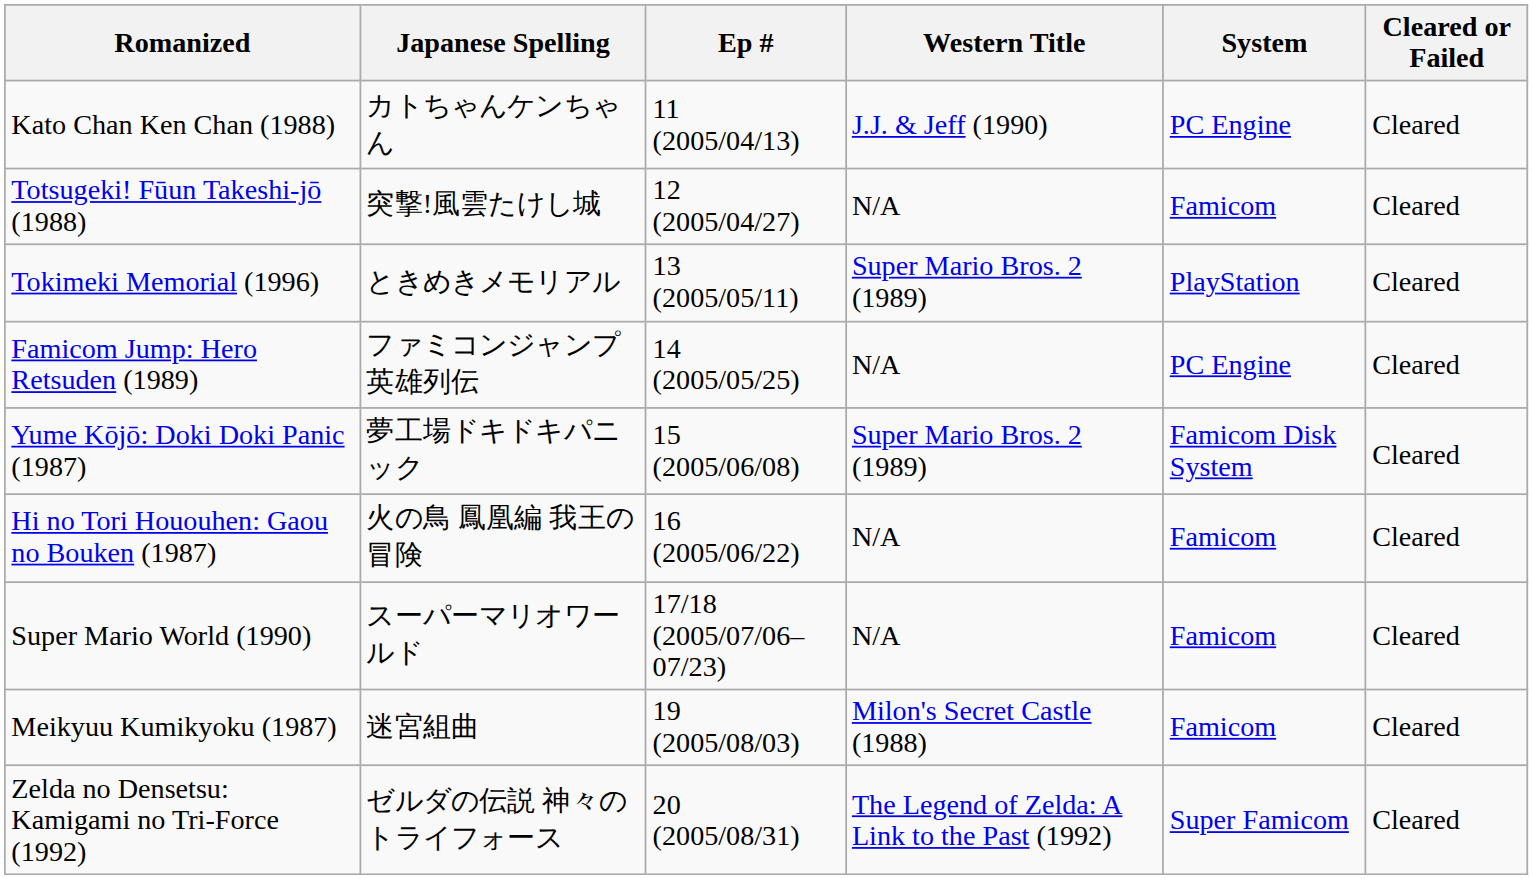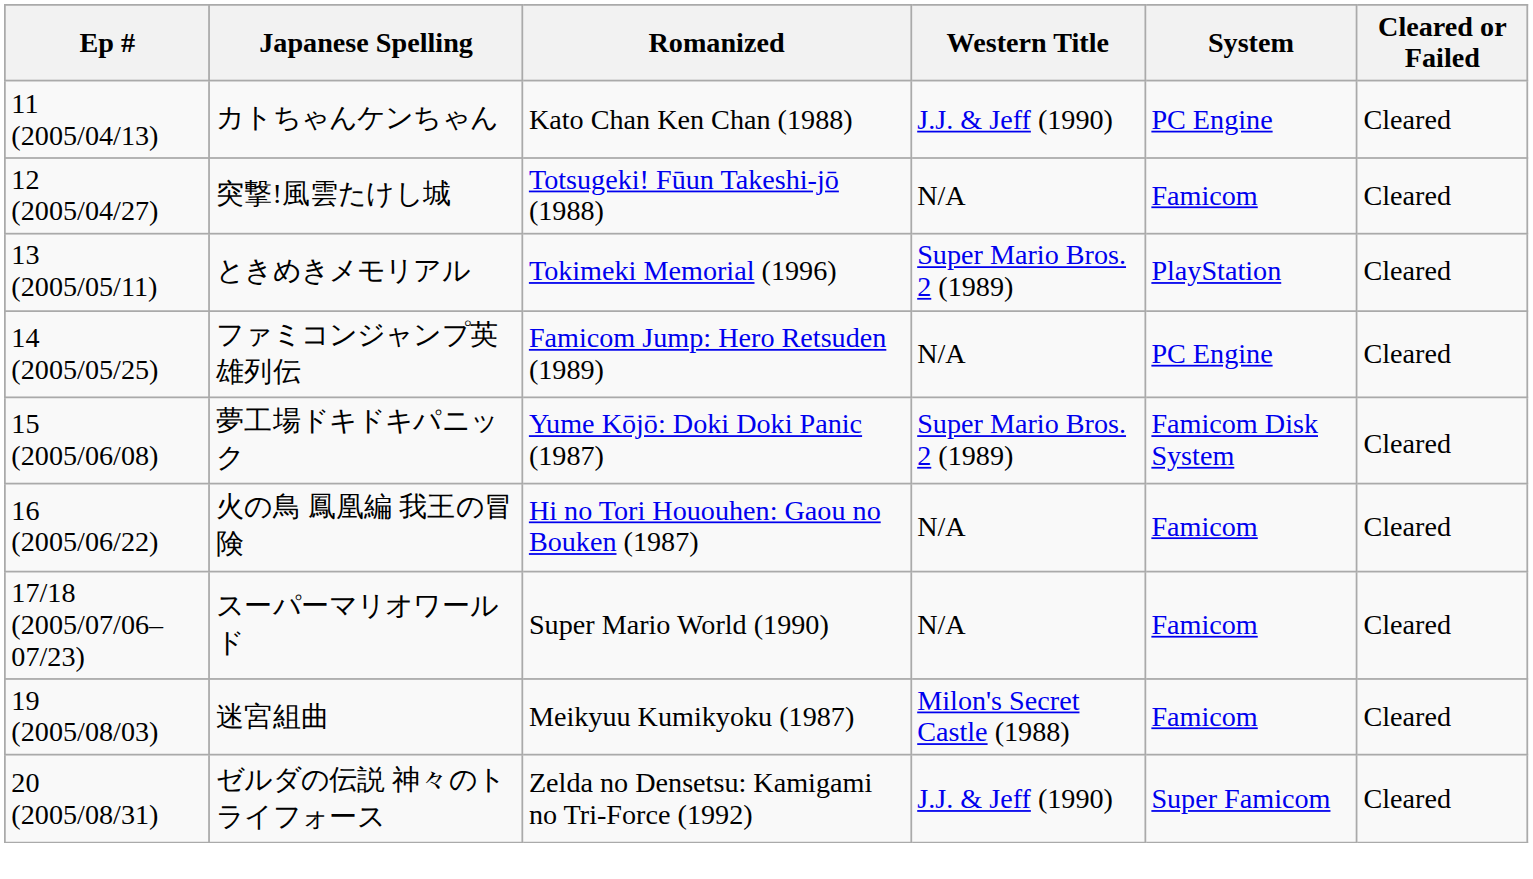 <table class="wikitable" style="width:98%;">
 <tr>
+<th>Ep #</th>
+<th>Japanese Spelling</th>
 <th>Romanized</th>
-<th>Japanese Spelling</th>
-<th>Ep #</th>
 <th>Western Title</th>
 <th>System</th>
 <th>Cleared or Failed</th>
 </tr>
 <tr>
+<td>11<br>(2005/04/13)</td>
+<td>カトちゃんケンちゃん</td>
 <td>Kato Chan Ken Chan (1988)</td>
-<td>カトちゃんケンちゃん</td>
-<td>11<br>(2005/04/13)</td>
 <td><a href='#'>J.J. & Jeff</a> (1990)</td>
 <td><a href='#'>PC Engine</a></td>
 <td>Cleared</td>
 </tr>
 <tr>
+<td>12<br>(2005/04/27)</td>
+<td>突撃!風雲たけし城</td>
 <td><a href='#'>Totsugeki! Fūun Takeshi-jō</a> (1988)</td>
-<td>突撃!風雲たけし城</td>
-<td>12<br>(2005/04/27)</td>
 <td>N/A</td>
 <td><a href='#'>Famicom</a></td>
 <td>Cleared</td>
 </tr>
 <tr>
+<td>13<br>(2005/05/11)</td>
+<td>ときめきメモリアル</td>
 <td><a href='#'>Tokimeki Memorial</a> (1996)</td>
-<td>ときめきメモリアル</td>
-<td>13<br>(2005/05/11)</td>
 <td><a href='#'>Super Mario Bros. 2</a> (1989)</td>
 <td><a href='#'>PlayStation</a></td>
 <td>Cleared</td>
 </tr>
 <tr>
+<td>14<br>(2005/05/25)</td>
+<td>ファミコンジャンプ英雄列伝</td>
 <td><a href='#'>Famicom Jump: Hero Retsuden</a> (1989)</td>
-<td>ファミコンジャンプ英雄列伝</td>
-<td>14<br>(2005/05/25)</td>
 <td>N/A</td>
 <td><a href='#'>PC Engine</a></td>
 <td>Cleared</td>
 </tr>
 <tr>
+<td>15<br>(2005/06/08)</td>
+<td>夢工場ドキドキパニック</td>
 <td><a href='#'>Yume Kōjō: Doki Doki Panic</a> (1987)</td>
-<td>夢工場ドキドキパニック</td>
-<td>15<br>(2005/06/08)</td>
 <td><a href='#'>Super Mario Bros. 2</a> (1989)</td>
 <td><a href='#'>Famicom Disk System</a></td>
 <td>Cleared<sup></sup></td>
 </tr>
 <tr>
+<td>16<br>(2005/06/22)</td>
+<td>火の鳥 鳳凰編 我王の冒険</td>
 <td><a href='#'>Hi no Tori Hououhen: Gaou no Bouken</a> (1987)</td>
-<td>火の鳥 鳳凰編 我王の冒険</td>
-<td>16<br>(2005/06/22)</td>
 <td>N/A</td>
 <td><a href='#'>Famicom</a></td>
 <td>Cleared</td>
 </tr>
 <tr>
+<td>17/18<br>(2005/07/06–07/23)</td>
+<td>スーパーマリオワールド</td>
 <td>Super Mario World (1990)</td>
-<td>スーパーマリオワールド</td>
-<td>17/18<br>(2005/07/06–07/23)</td>
 <td>N/A</td>
 <td><a href='#'>Famicom</a></td>
 <td>Cleared</td>
 </tr>
 <tr>
+<td>19<br>(2005/08/03)</td>
+<td>迷宮組曲</td>
 <td>Meikyuu Kumikyoku (1987)</td>
-<td>迷宮組曲</td>
-<td>19<br>(2005/08/03)</td>
 <td><a href='#'>Milon's Secret Castle</a> (1988)</td>
 <td><a href='#'>Famicom</a></td>
 <td>Cleared</td>
 </tr>
 <tr>
+<td>20<br>(2005/08/31)</td>
+<td>ゼルダの伝説 神々のトライフォース</td>
 <td>Zelda no Densetsu: Kamigami no Tri-Force (1992)</td>
-<td>ゼルダの伝説 神々のトライフォース</td>
-<td>20<br>(2005/08/31)</td>
-<td><a href='#'>The Legend of Zelda: A Link to the Past</a> (1992)</td>
+<td><a href='#'>J.J. & Jeff</a> (1990)</td>
 <td><a href='#'>Super Famicom</a></td>
 <td>Cleared</td>
 </tr>
 </table>
